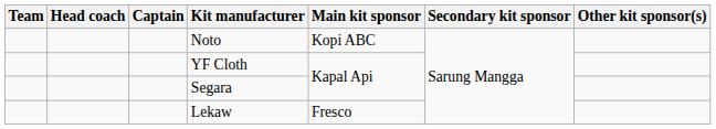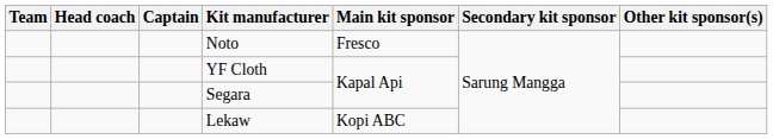 <table class="wikitable">
 <tr>
 <th>Team</th>
 <th>Head coach</th>
 <th>Captain</th>
 <th class="nowrap">Kit manufacturer</th>
 <th>Main kit sponsor</th>
 <th>Secondary kit sponsor</th>
 <th>Other kit sponsor(s)</th>
 </tr>
 <tr>
 <td></td>
 <td></td>
 <td></td>
 <td> Noto</td>
-<td>Kopi ABC</td>
+<td>Fresco</td>
 <td rowspan=4>Sarung Mangga</td>
 <td></td>
 </tr>
 <tr>
 <td></td>
 <td></td>
 <td></td>
 <td> YF Cloth</td>
 <td rowspan=2>Kapal Api</td>
 <td></td>
 </tr>
 <tr>
 <td></td>
 <td></td>
 <td></td>
 <td> Segara</td>
 <td></td>
 </tr>
 <tr>
 <td></td>
 <td></td>
 <td></td>
 <td> Lekaw</td>
-<td>Fresco</td>
+<td>Kopi ABC</td>
 <td></td>
 </tr>
 </table>
